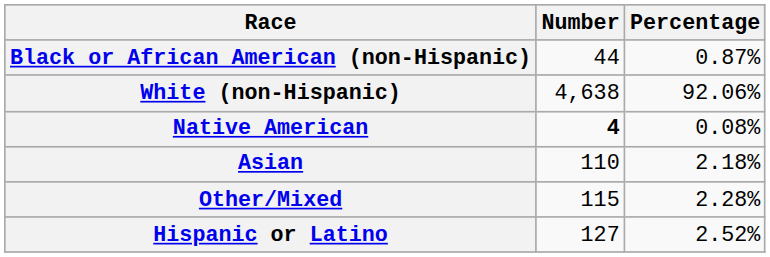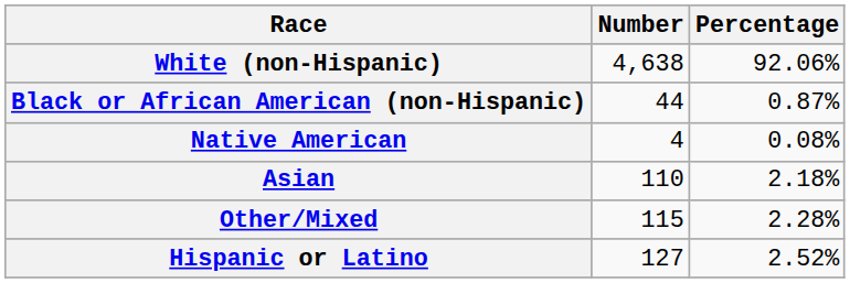 <table class="wikitable" style="text-align:right">
 <tr>
 <th scope="col">Race</th>
 <th scope="col">Number</th>
 <th scope="col">Percentage</th>
 </tr>
 <tr>
+<th scope="row"><a href='#'>White</a> (non-Hispanic)</th>
+<td>4,638</td>
+<td>92.06%</td>
+</tr>
+<tr>
 <th scope="row"><a href='#'>Black or African American</a> (non-Hispanic)</th>
 <td>44</td>
 <td>0.87%</td>
 </tr>
 <tr>
-<th scope="row"><a href='#'>White</a> (non-Hispanic)</th>
-<td>4,638</td>
-<td>92.06%</td>
-</tr>
-<tr>
 <th scope="row"><a href='#'>Native American</a></th>
-<td><strong>4</strong></td>
+<td>4</td>
 <td>0.08%</td>
 </tr>
 <tr>
 <th scope="row"><a href='#'>Asian</a></th>
 <td>110</td>
 <td>2.18%</td>
 </tr>
 <tr>
 <th scope="row"><a href='#'>Other/Mixed</a></th>
 <td>115</td>
 <td>2.28%</td>
 </tr>
 <tr>
 <th scope="row"><a href='#'>Hispanic</a> or <a href='#'>Latino</a></th>
 <td>127</td>
 <td>2.52%</td>
 </tr>
 </table>
